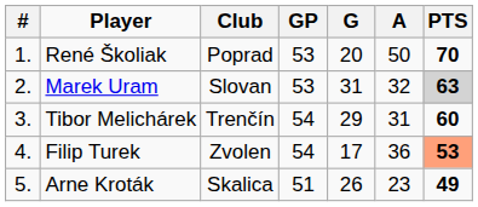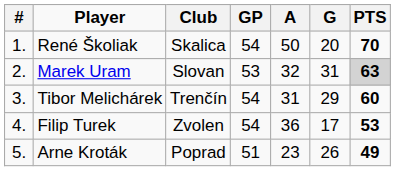 <table class="wikitable" style="text-align: center;">
 <tr>
 <th width="20"><strong>#</strong></th>
 <td><strong>Player</strong></td>
 <th width="30"><strong>Club</strong></th>
 <th width="30"><strong>GP</strong></th>
+<th width="30"><strong>A</strong></th>
 <th width="30"><strong>G</strong></th>
-<th width="30"><strong>A</strong></th>
 <th width="30"><strong>PTS</strong></th>
 </tr>
 <tr>
 <td>1.</td>
 <td align="left"> René Školiak</td>
-<td>Poprad</td>
-<td>53</td>
+<td>Skalica</td>
+<td>54</td>
+<td>50</td>
 <td>20</td>
-<td>50</td>
 <td><strong>70</strong></td>
 </tr>
 <tr>
 <td>2.</td>
 <td align="left"> <a href='#'>Marek Uram</a></td>
 <td>Slovan</td>
 <td>53</td>
+<td>32</td>
 <td>31</td>
-<td>32</td>
 <td style="background: lightgrey;"><strong>63</strong></td>
 </tr>
 <tr>
 <td>3.</td>
 <td align="left"> Tibor Melichárek</td>
 <td>Trenčín</td>
 <td>54</td>
+<td>31</td>
 <td>29</td>
-<td>31</td>
 <td><strong>60</strong></td>
 </tr>
 <tr>
 <td>4.</td>
 <td align="left"> Filip Turek</td>
 <td>Zvolen</td>
 <td>54</td>
+<td>36</td>
 <td>17</td>
-<td>36</td>
-<td style="background: lightsalmon;"><strong>53</strong></td>
+<td><strong>53</strong></td>
 </tr>
 <tr>
 <td>5.</td>
 <td align="left"> Arne Kroták</td>
-<td>Skalica</td>
+<td>Poprad</td>
 <td>51</td>
+<td>23</td>
 <td>26</td>
-<td>23</td>
 <td><strong>49</strong></td>
 </tr>
 </table>
